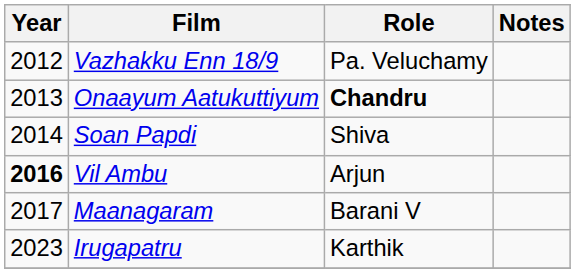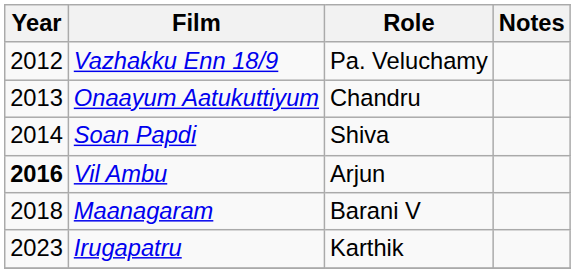 <table class="wikitable" style="font-size:100%;">
 <tr>
 <th>Year</th>
 <th>Film</th>
 <th>Role</th>
 <th>Notes</th>
 </tr>
 <tr>
 <td rowspan="1">2012</td>
 <td><em><a href='#'>Vazhakku Enn 18/9</a></em></td>
 <td>Pa. Veluchamy</td>
 <td></td>
 </tr>
 <tr>
 <td rowspan="1">2013</td>
 <td><em><a href='#'>Onaayum Aatukuttiyum</a></em></td>
-<td><strong>Chandru</strong></td>
+<td>Chandru</td>
 <td></td>
 </tr>
 <tr>
 <td rowspan="1">2014</td>
 <td><em><a href='#'>Soan Papdi</a></em></td>
 <td>Shiva</td>
 <td></td>
 </tr>
 <tr>
 <td rowspan="1"><strong>2016</strong></td>
 <td><em><a href='#'>Vil Ambu</a></em></td>
 <td>Arjun</td>
 <td></td>
 </tr>
 <tr>
-<td rowspan="1">2017</td>
+<td rowspan="1">2018</td>
 <td><em><a href='#'>Maanagaram</a></em></td>
 <td>Barani V</td>
 <td></td>
 </tr>
 <tr>
 <td>2023</td>
 <td><em><a href='#'>Irugapatru</a></em></td>
 <td>Karthik</td>
 <td></td>
 </tr>
 <tr>
 </tr>
 </table>
